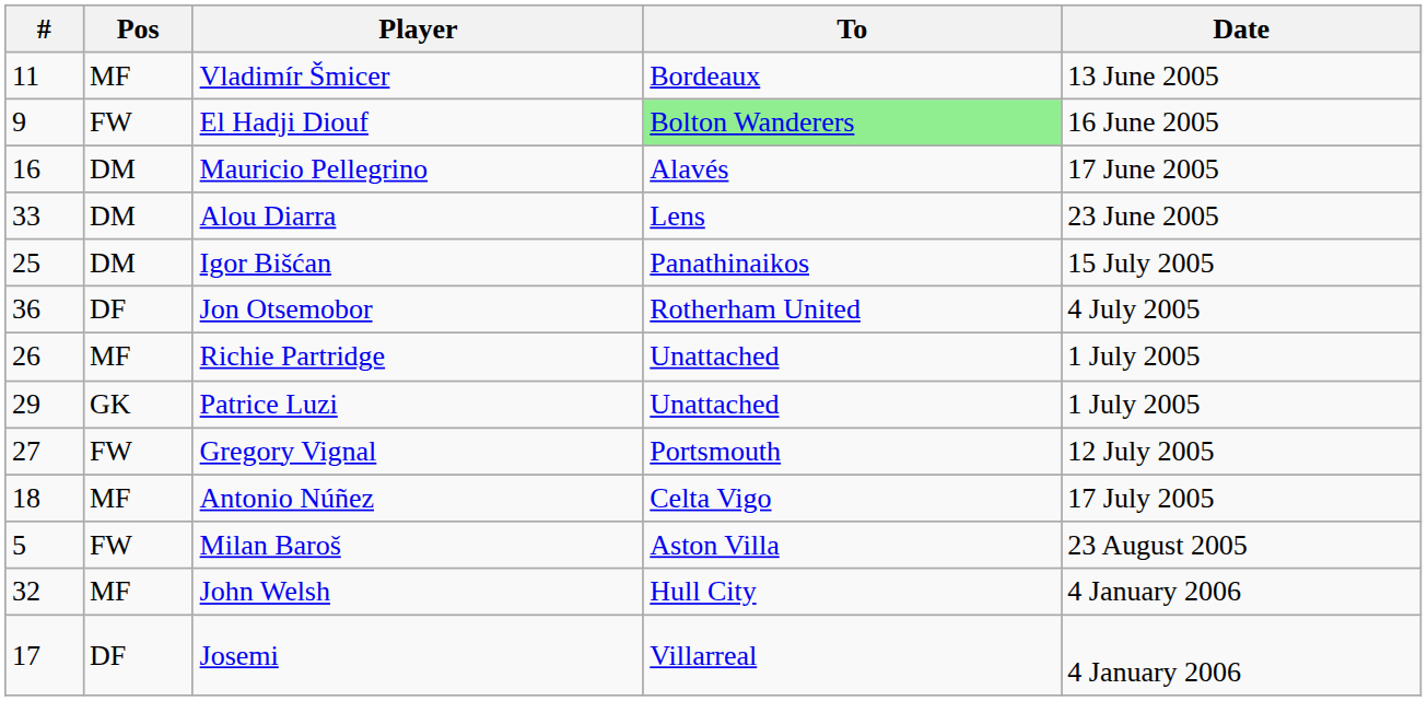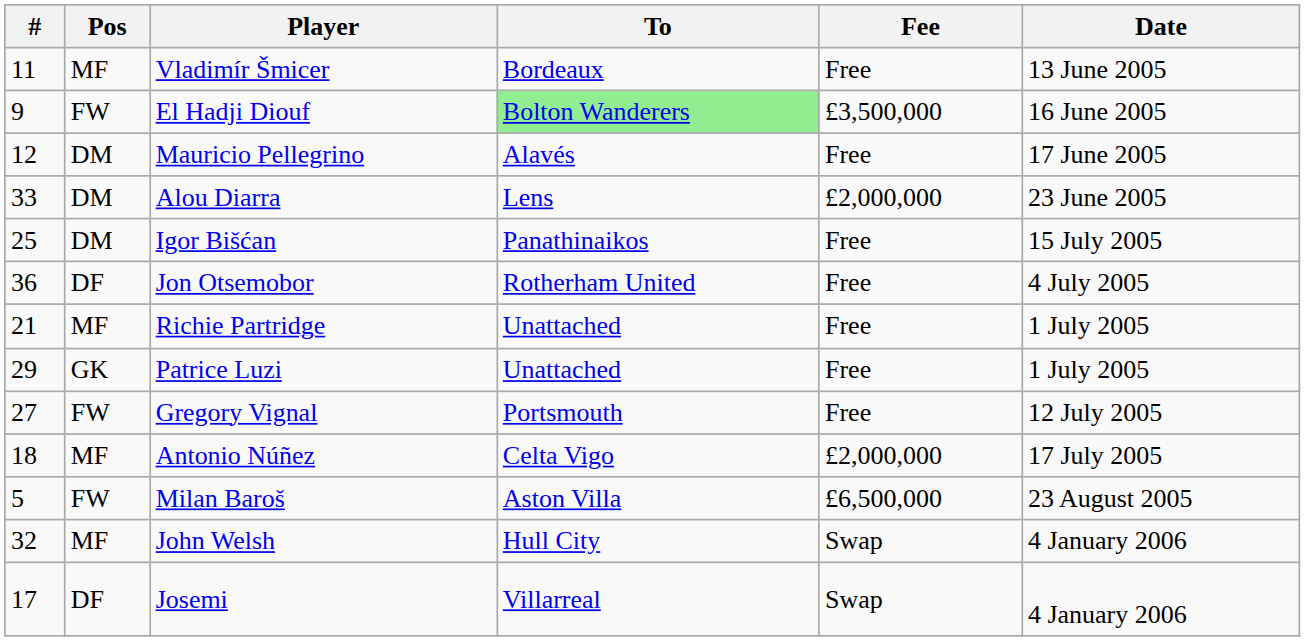 <table class="wikitable" style="width:60%; text-align:center; font-size:95%; text-align:left;">
 <tr>
 <th>#</th>
 <th>Pos</th>
 <th>Player</th>
 <th>To</th>
+<th>Fee</th>
 <th>Date</th>
 </tr>
 <tr>
 <td>11</td>
 <td>MF</td>
 <td> <a href='#'>Vladimír Šmicer</a></td>
 <td> <a href='#'>Bordeaux</a></td>
+<td>Free</td>
 <td>13 June 2005</td>
 </tr>
 <tr>
 <td>9</td>
 <td>FW</td>
 <td> <a href='#'>El Hadji Diouf</a></td>
 <td style="background: lightgreen;"> <a href='#'>Bolton Wanderers</a></td>
+<td>£3,500,000</td>
 <td>16 June 2005</td>
 </tr>
 <tr>
-<td>16</td>
+<td>12</td>
 <td>DM</td>
 <td> <a href='#'>Mauricio Pellegrino</a></td>
 <td> <a href='#'>Alavés</a></td>
+<td>Free</td>
 <td>17 June 2005</td>
 </tr>
 <tr>
 <td>33</td>
 <td>DM</td>
 <td> <a href='#'>Alou Diarra</a></td>
 <td> <a href='#'>Lens</a></td>
+<td>£2,000,000</td>
 <td>23 June 2005</td>
 </tr>
 <tr>
 <td>25</td>
 <td>DM</td>
 <td> <a href='#'>Igor Bišćan</a></td>
 <td> <a href='#'>Panathinaikos</a></td>
+<td>Free</td>
 <td>15 July 2005</td>
 </tr>
 <tr>
 <td>36</td>
 <td>DF</td>
 <td> <a href='#'>Jon Otsemobor</a></td>
 <td> <a href='#'>Rotherham United</a></td>
+<td>Free</td>
 <td>4 July 2005</td>
 </tr>
 <tr>
-<td>26</td>
+<td>21</td>
 <td>MF</td>
 <td> <a href='#'>Richie Partridge</a></td>
 <td><a href='#'>Unattached</a></td>
+<td>Free</td>
 <td>1 July 2005</td>
 </tr>
 <tr>
 <td>29</td>
 <td>GK</td>
 <td> <a href='#'>Patrice Luzi</a></td>
 <td><a href='#'>Unattached</a></td>
+<td>Free</td>
 <td>1 July 2005</td>
 </tr>
 <tr>
 <td>27</td>
 <td>FW</td>
 <td> <a href='#'>Gregory Vignal</a></td>
 <td> <a href='#'>Portsmouth</a></td>
+<td>Free</td>
 <td>12 July 2005</td>
 </tr>
 <tr>
 <td>18</td>
 <td>MF</td>
 <td> <a href='#'>Antonio Núñez</a></td>
 <td> <a href='#'>Celta Vigo</a></td>
+<td>£2,000,000</td>
 <td>17 July 2005</td>
 </tr>
 <tr>
 <td>5</td>
 <td>FW</td>
 <td> <a href='#'>Milan Baroš</a></td>
 <td> <a href='#'>Aston Villa</a></td>
+<td>£6,500,000</td>
 <td>23 August 2005</td>
 </tr>
 <tr>
 <td>32</td>
 <td>MF</td>
 <td> <a href='#'>John Welsh</a></td>
 <td> <a href='#'>Hull City</a></td>
+<td>Swap</td>
 <td>4 January 2006</td>
 </tr>
 <tr>
 <td>17</td>
 <td>DF</td>
 <td> <a href='#'>Josemi</a></td>
 <td> <a href='#'>Villarreal</a></td>
+<td>Swap</td>
 <td><br>4 January 2006</td>
 </tr>
 </table>
